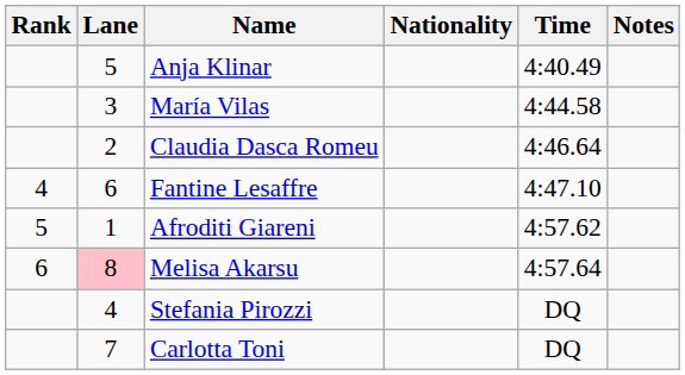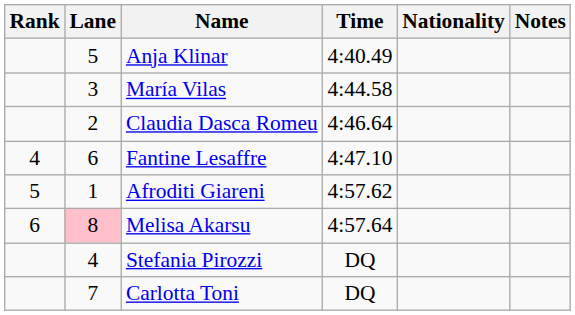 <table class="wikitable sortable" style="text-align:center">
 <tr>
 <th>Rank</th>
 <th>Lane</th>
 <th>Name</th>
+<th>Time</th>
 <th>Nationality</th>
-<th>Time</th>
 <th>Notes</th>
 </tr>
 <tr>
 <td></td>
 <td>5</td>
 <td align="left"><a href='#'>Anja Klinar</a></td>
+<td>4:40.49</td>
 <td align="left"></td>
-<td>4:40.49</td>
 <td></td>
 </tr>
 <tr>
 <td></td>
 <td>3</td>
 <td align="left"><a href='#'>María Vilas</a></td>
+<td>4:44.58</td>
 <td align="left"></td>
-<td>4:44.58</td>
 <td></td>
 </tr>
 <tr>
 <td></td>
 <td>2</td>
 <td align="left"><a href='#'>Claudia Dasca Romeu</a></td>
+<td>4:46.64</td>
 <td align="left"></td>
-<td>4:46.64</td>
 <td></td>
 </tr>
 <tr>
 <td>4</td>
 <td>6</td>
 <td align="left"><a href='#'>Fantine Lesaffre</a></td>
+<td>4:47.10</td>
 <td align="left"></td>
-<td>4:47.10</td>
 <td></td>
 </tr>
 <tr>
 <td>5</td>
 <td>1</td>
 <td align="left"><a href='#'>Afroditi Giareni</a></td>
+<td>4:57.62</td>
 <td align="left"></td>
-<td>4:57.62</td>
 <td></td>
 </tr>
 <tr>
 <td>6</td>
 <td style="background: pink;">8</td>
 <td align="left"><a href='#'>Melisa Akarsu</a></td>
+<td>4:57.64</td>
 <td align="left"></td>
-<td>4:57.64</td>
 <td></td>
 </tr>
 <tr>
 <td></td>
 <td>4</td>
 <td align="left"><a href='#'>Stefania Pirozzi</a></td>
+<td>DQ</td>
 <td align="left"></td>
-<td>DQ</td>
 <td></td>
 </tr>
 <tr>
 <td></td>
 <td>7</td>
 <td align="left"><a href='#'>Carlotta Toni</a></td>
+<td>DQ</td>
 <td align="left"></td>
-<td>DQ</td>
 <td></td>
 </tr>
 </table>
